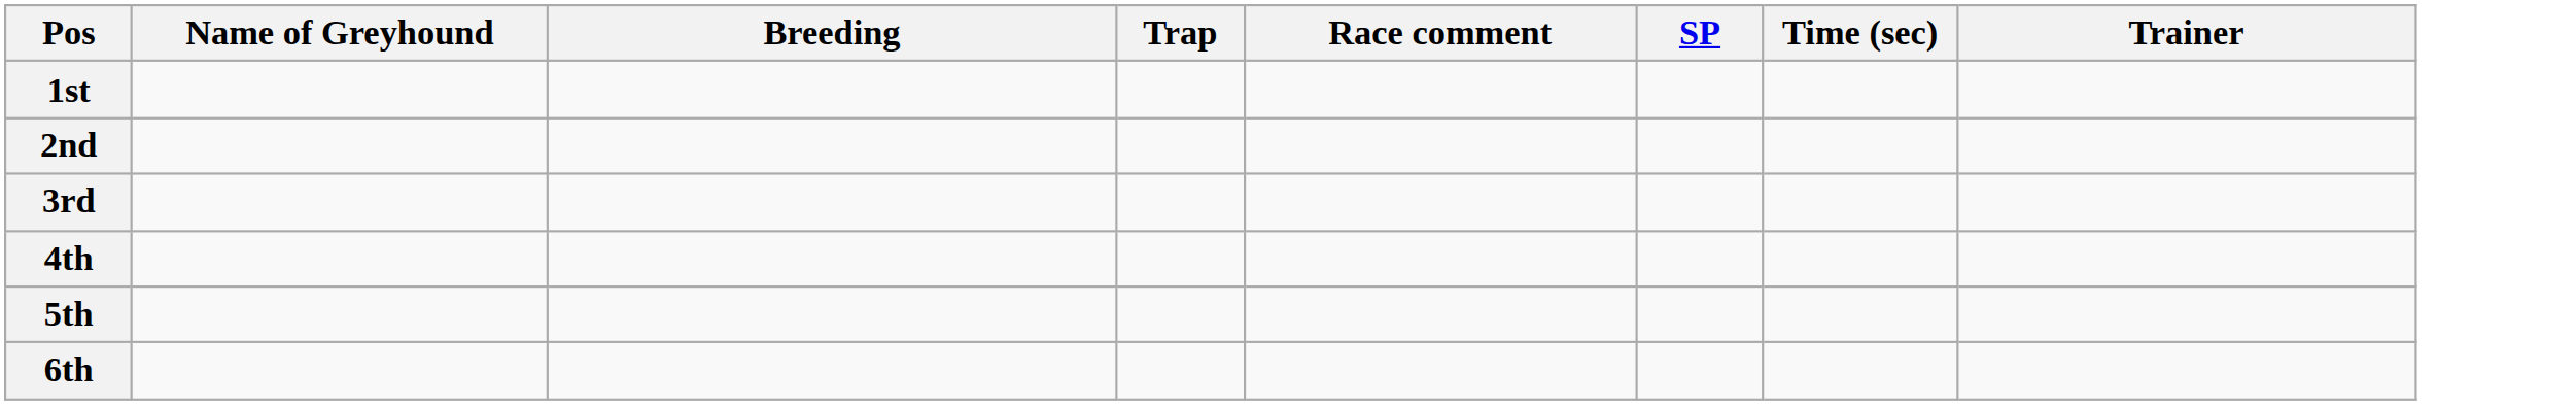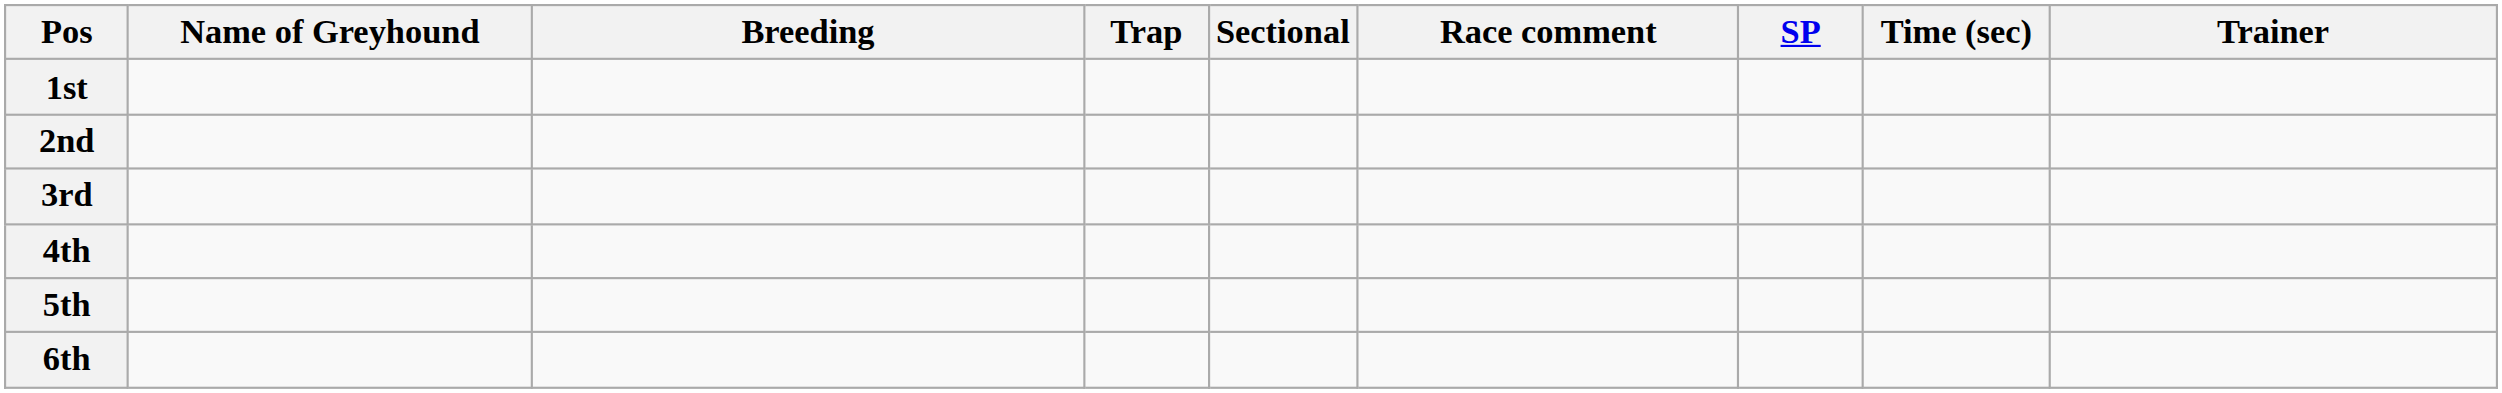 <table class="wikitable" style="text-align: center">
 <tr>
 <th width=50>Pos</th>
 <th width=180>Name of Greyhound</th>
 <th width=250>Breeding</th>
 <th width=50>Trap</th>
+<th width=50>Sectional</th>
 <th width=170>Race comment</th>
 <th width=50><a href='#'>SP</a></th>
 <th width=80>Time (sec)</th>
 <th width=200>Trainer</th>
 </tr>
 <tr>
 <th>1st</th>
+<td></td>
 <td></td>
 <td></td>
 <td></td>
 <td></td>
 <td></td>
 <td></td>
 <td></td>
 </tr>
 <tr>
 <th>2nd</th>
 <td></td>
 <td></td>
 <td></td>
 <td></td>
 <td></td>
 <td></td>
 <td></td>
+<td></td>
 </tr>
 <tr>
 <th>3rd</th>
+<td></td>
 <td></td>
 <td></td>
 <td></td>
 <td></td>
 <td></td>
 <td></td>
 <td></td>
 </tr>
 <tr>
 <th>4th</th>
 <td></td>
 <td></td>
 <td></td>
 <td></td>
 <td></td>
 <td></td>
 <td></td>
+<td></td>
 </tr>
 <tr>
 <th>5th</th>
+<td></td>
 <td></td>
 <td></td>
 <td></td>
 <td></td>
 <td></td>
 <td></td>
 <td></td>
 </tr>
 <tr>
 <th>6th</th>
 <td></td>
 <td></td>
 <td></td>
 <td></td>
 <td></td>
 <td></td>
 <td></td>
+<td></td>
 </tr>
 </table>
